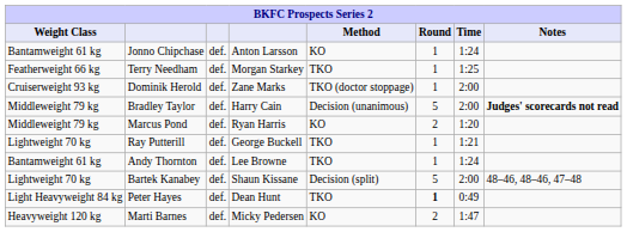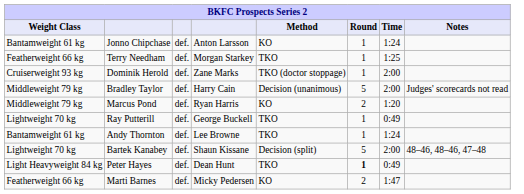 <table class="wikitable" style="font-size: 80%;">
 <tr>
 <th colspan="8" style="background-color: #ccf; color: #000080; text-align: center;"><strong>BKFC Prospects Series 2</strong></th>
 </tr>
 <tr>
 <th colspan="1" style="background-color: #E6E8FA; color: #000000; text-align: center;">Weight Class</th>
 <th colspan="1" style="background-color: #E6E8FA; color: #000000; text-align: center;"></th>
 <th colspan="1" style="background-color: #E6E8FA; color: #000000; text-align: center;"></th>
 <th colspan="1" style="background-color: #E6E8FA; color: #000000; text-align: center;"></th>
 <th colspan="1" style="background-color: #E6E8FA; color: #000000; text-align: center;">Method</th>
 <th colspan="1" style="background-color: #E6E8FA; color: #000000; text-align: center;">Round</th>
 <th colspan="1" style="background-color: #E6E8FA; color: #000000; text-align: center;">Time</th>
 <th colspan="1" style="background-color: #E6E8FA; color: #000000; text-align: center;">Notes</th>
 </tr>
 <tr>
 <td>Bantamweight 61 kg</td>
 <td> Jonno Chipchase</td>
 <td align=center>def.</td>
 <td> Anton Larsson</td>
 <td>KO</td>
 <td align=center>1</td>
 <td align=center>1:24</td>
 <td></td>
 </tr>
 <tr>
 <td>Featherweight 66 kg</td>
 <td> Terry Needham</td>
 <td align=center>def.</td>
 <td> Morgan Starkey</td>
 <td>TKO</td>
 <td align=center>1</td>
 <td align=center>1:25</td>
 <td></td>
 </tr>
 <tr>
 <td>Cruiserweight 93 kg</td>
 <td> Dominik Herold</td>
 <td align=center>def.</td>
 <td> Zane Marks</td>
 <td>TKO (doctor stoppage)</td>
 <td align=center>1</td>
 <td align=center>2:00</td>
 <td></td>
 </tr>
 <tr>
 <td>Middleweight 79 kg</td>
 <td> Bradley Taylor</td>
 <td align=center>def.</td>
 <td> Harry Cain</td>
 <td>Decision (unanimous)</td>
 <td align=center>5</td>
 <td align=center>2:00</td>
-<td><strong>Judges' scorecards not read</strong></td>
+<td>Judges' scorecards not read</td>
 </tr>
 <tr>
 <td>Middleweight 79 kg</td>
 <td> Marcus Pond</td>
 <td align=center>def.</td>
 <td> Ryan Harris</td>
 <td>KO</td>
 <td align=center>2</td>
 <td align=center>1:20</td>
 <td></td>
 </tr>
 <tr>
 <td>Lightweight 70 kg</td>
 <td> Ray Putterill</td>
 <td align=center>def.</td>
 <td> George Buckell</td>
 <td>TKO</td>
 <td align=center>1</td>
-<td align=center>1:21</td>
+<td align=center>0:49</td>
 <td></td>
 </tr>
 <tr>
 <td>Bantamweight 61 kg</td>
 <td> Andy Thornton</td>
 <td align=center>def.</td>
 <td> Lee Browne</td>
 <td>TKO</td>
 <td align=center>1</td>
 <td align=center>1:24</td>
 <td></td>
 </tr>
 <tr>
 <td>Lightweight 70 kg</td>
 <td> Bartek Kanabey</td>
 <td align=center>def.</td>
 <td> Shaun Kissane</td>
 <td>Decision (split)</td>
 <td align=center>5</td>
 <td align=center>2:00</td>
 <td>48–46, 48–46, 47–48</td>
 </tr>
 <tr>
 <td>Light Heavyweight 84 kg</td>
 <td> Peter Hayes</td>
 <td align=center>def.</td>
 <td> Dean Hunt</td>
 <td>TKO</td>
 <td align=center><strong>1</strong></td>
 <td align=center>0:49</td>
 <td></td>
 </tr>
 <tr>
-<td>Heavyweight 120 kg</td>
+<td>Featherweight 66 kg</td>
 <td> Marti Barnes</td>
 <td align=center>def.</td>
 <td> Micky Pedersen</td>
 <td>KO</td>
 <td align=center>2</td>
 <td align=center>1:47</td>
 <td></td>
 </tr>
 </table>
